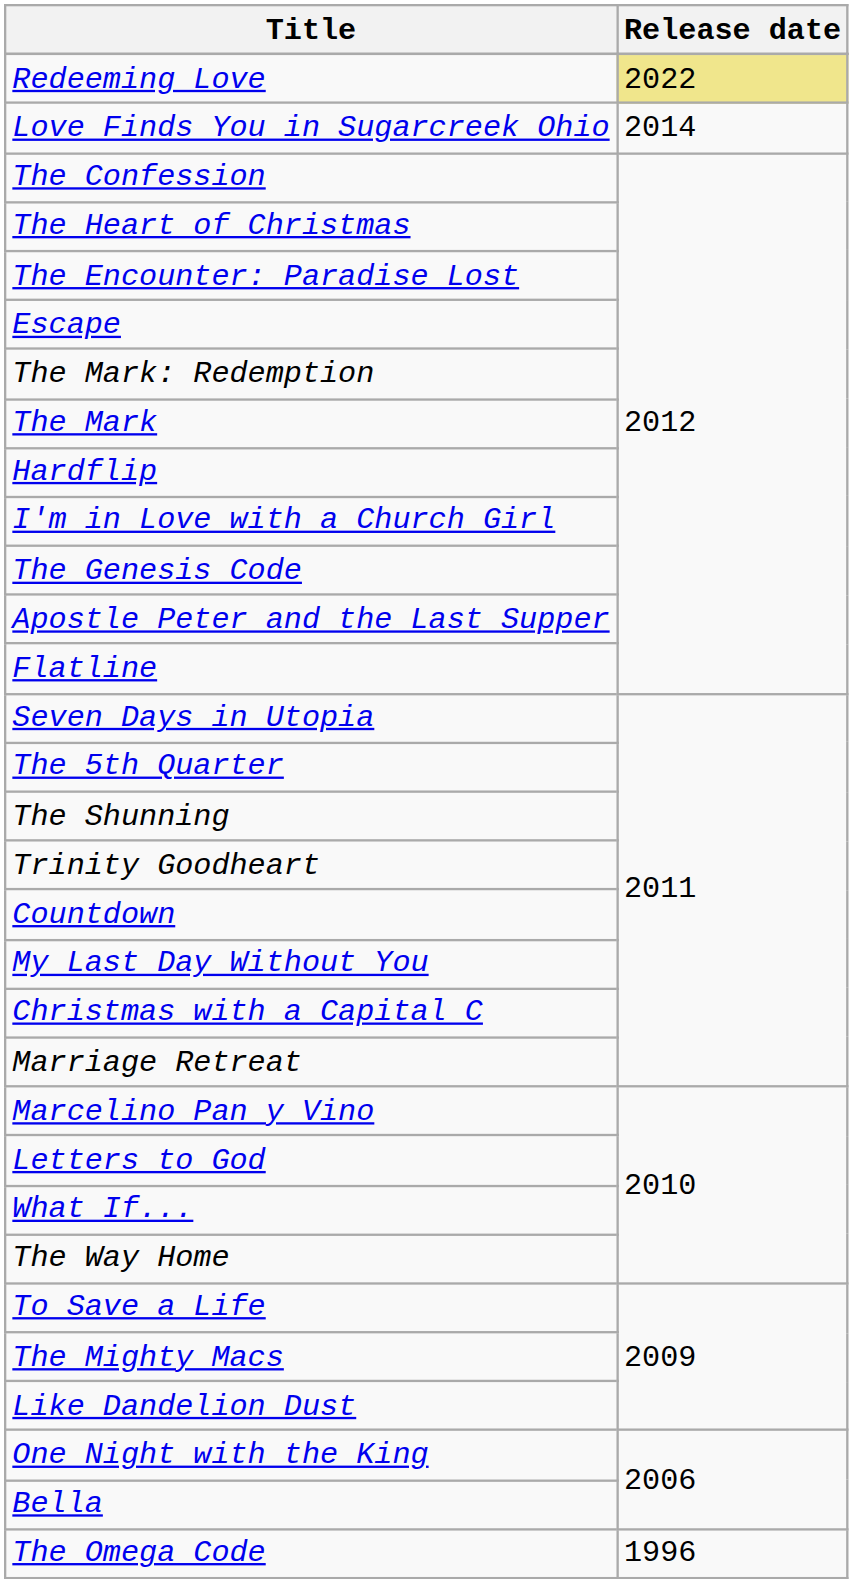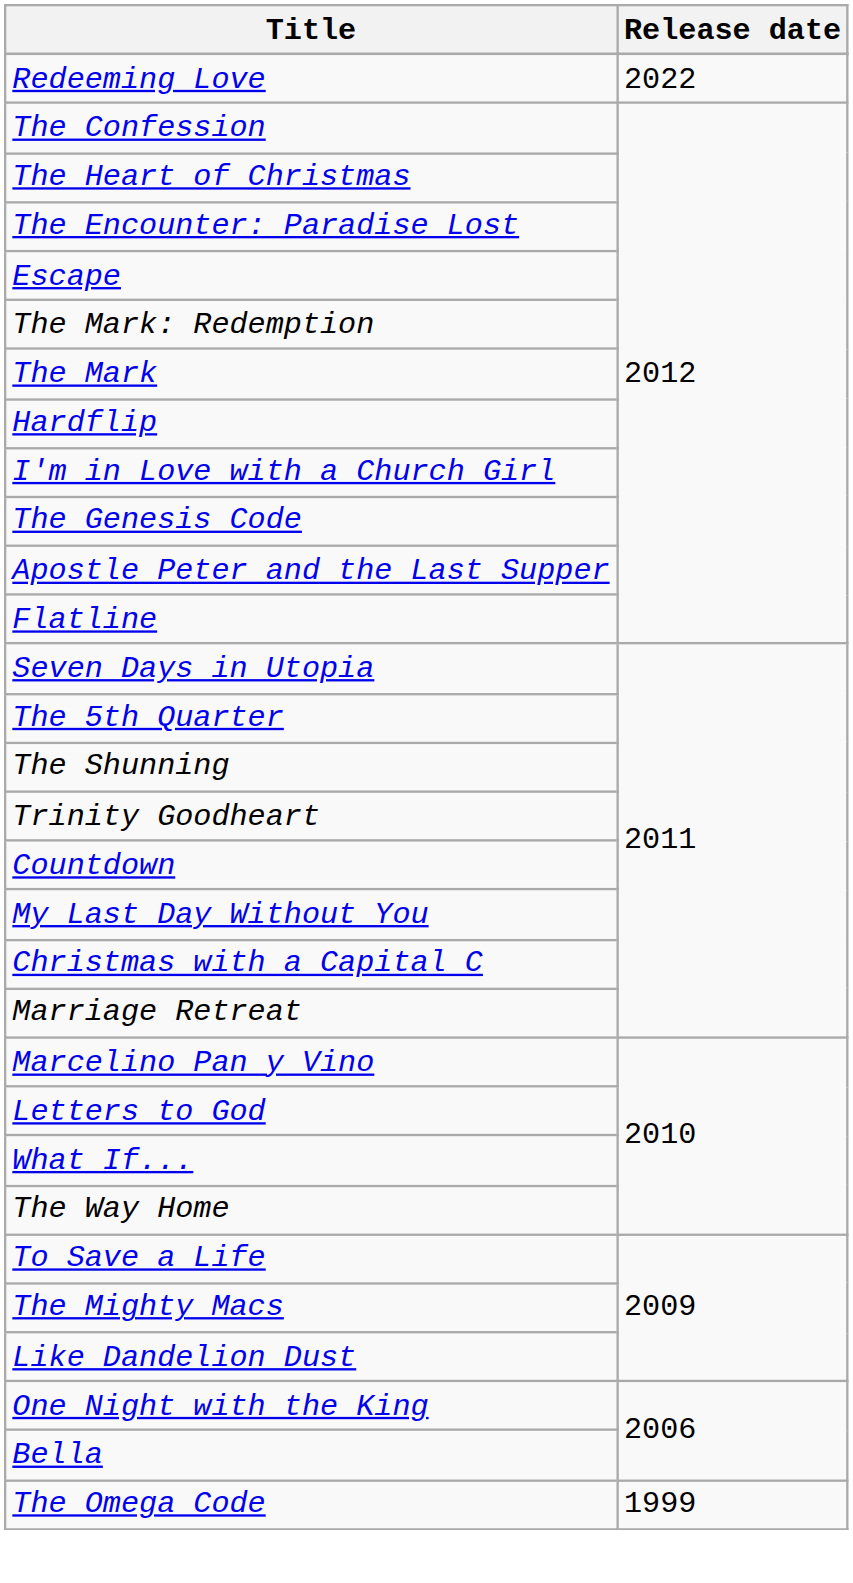 <table class="wikitable sortable">
 <tr>
 <th>Title</th>
 <th>Release date</th>
 </tr>
 <tr>
 </tr>
 <tr>
 <td><em><a href='#'>Redeeming Love</a></em></td>
-<td style="background: khaki;">2022</td>
-</tr>
-<tr>
-<td><em><a href='#'>Love Finds You in Sugarcreek Ohio</a></em></td>
-<td>2014</td>
+<td>2022</td>
 </tr>
 <tr>
 <td><em><a href='#'>The Confession</a></em></td>
 <td rowspan=11>2012</td>
 </tr>
 <tr>
 <td><em><a href='#'>The Heart of Christmas</a></em></td>
 </tr>
 <tr>
 <td><em><a href='#'>The Encounter: Paradise Lost</a></em></td>
 </tr>
 <tr>
 <td><em><a href='#'>Escape</a></em></td>
 </tr>
 <tr>
 <td><em>The Mark: Redemption</em></td>
 </tr>
 <tr>
 <td><em><a href='#'>The Mark</a></em></td>
 </tr>
 <tr>
 <td><em><a href='#'>Hardflip</a></em></td>
 </tr>
 <tr>
 <td><em><a href='#'>I'm in Love with a Church Girl</a></em></td>
 </tr>
 <tr>
 <td><em><a href='#'>The Genesis Code</a></em></td>
 </tr>
 <tr>
 <td><em><a href='#'>Apostle Peter and the Last Supper</a></em></td>
 </tr>
 <tr>
 <td><em><a href='#'>Flatline</a></em></td>
 </tr>
 <tr>
 <td><em><a href='#'>Seven Days in Utopia</a></em></td>
 <td rowspan=8>2011</td>
 </tr>
 <tr>
 <td><em><a href='#'>The 5th Quarter</a></em></td>
 </tr>
 <tr>
 <td><em>The Shunning</em></td>
 </tr>
 <tr>
 <td><em>Trinity Goodheart</em></td>
 </tr>
 <tr>
 <td><em><a href='#'>Countdown</a></em></td>
 </tr>
 <tr>
 <td><em><a href='#'>My Last Day Without You</a></em></td>
 </tr>
 <tr>
 <td><em><a href='#'>Christmas with a Capital C</a></em></td>
 </tr>
 <tr>
 <td><em>Marriage Retreat</em></td>
 </tr>
 <tr>
 <td><em><a href='#'>Marcelino Pan y Vino</a></em></td>
 <td rowspan=4>2010</td>
 </tr>
 <tr>
 <td><em><a href='#'>Letters to God</a></em></td>
 </tr>
 <tr>
 <td><em><a href='#'>What If...</a></em></td>
 </tr>
 <tr>
 <td><em>The Way Home</em></td>
 </tr>
 <tr>
 <td><em><a href='#'>To Save a Life</a></em></td>
 <td rowspan=3>2009</td>
 </tr>
 <tr>
 <td><em><a href='#'>The Mighty Macs</a></em></td>
 </tr>
 <tr>
 <td><em><a href='#'>Like Dandelion Dust</a></em></td>
 </tr>
 <tr>
 <td><em><a href='#'>One Night with the King</a></em></td>
 <td rowspan=2>2006</td>
 </tr>
 <tr>
 <td><em><a href='#'>Bella</a></em></td>
 </tr>
 <tr>
 <td><em><a href='#'>The Omega Code</a></em></td>
-<td>1996</td>
+<td>1999</td>
 </tr>
 </table>
